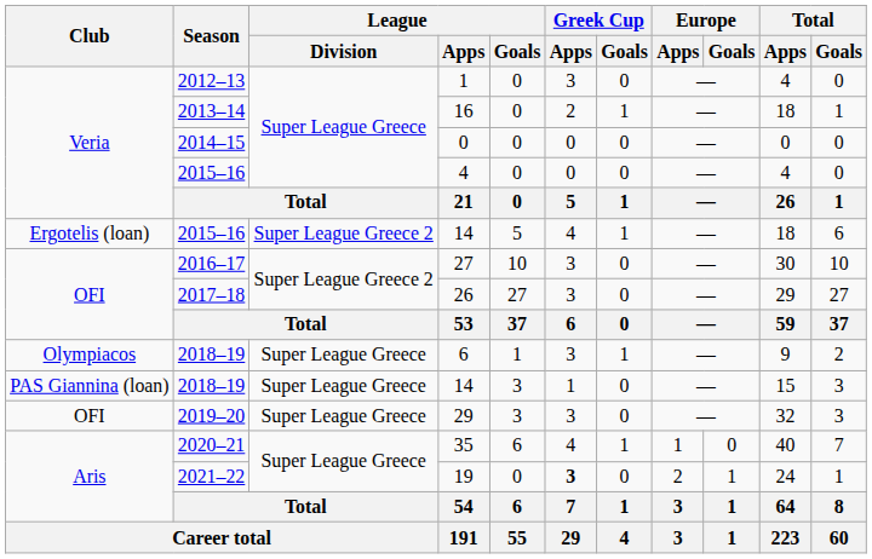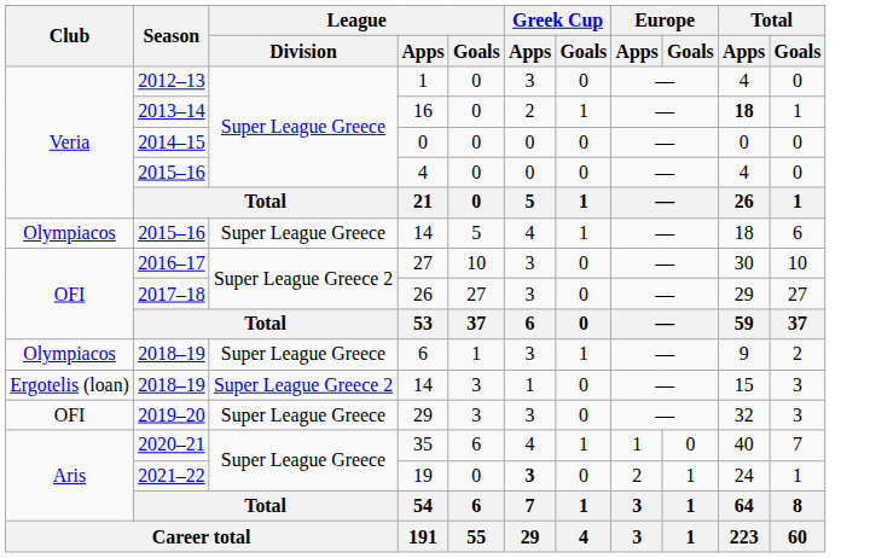 <table class="wikitable" style="text-align: center;">
 <tr>
 <th rowspan="2">Club</th>
 <th rowspan="2">Season</th>
 <th colspan="3">League</th>
 <th colspan="2"><a href='#'>Greek Cup</a></th>
 <th colspan="2">Europe</th>
 <th colspan="2">Total</th>
 </tr>
 <tr>
 <th>Division</th>
 <th>Apps</th>
 <th>Goals</th>
 <th>Apps</th>
 <th>Goals</th>
 <th>Apps</th>
 <th>Goals</th>
 <th>Apps</th>
 <th>Goals</th>
 </tr>
 <tr>
 <td rowspan="5"><a href='#'>Veria</a></td>
 <td><a href='#'>2012–13</a></td>
 <td rowspan="4"><a href='#'>Super League Greece</a></td>
 <td>1</td>
 <td>0</td>
 <td>3</td>
 <td>0</td>
 <td colspan=2>—</td>
 <td>4</td>
 <td>0</td>
 </tr>
 <tr>
 <td><a href='#'>2013–14</a></td>
 <td>16</td>
 <td>0</td>
 <td>2</td>
 <td>1</td>
 <td colspan=2>—</td>
-<td>18</td>
+<td><strong>18</strong></td>
 <td>1</td>
 </tr>
 <tr>
 <td><a href='#'>2014–15</a></td>
 <td>0</td>
 <td>0</td>
 <td>0</td>
 <td>0</td>
 <td colspan=2>—</td>
 <td>0</td>
 <td>0</td>
 </tr>
 <tr>
 <td><a href='#'>2015–16</a></td>
 <td>4</td>
 <td>0</td>
 <td>0</td>
 <td>0</td>
 <td colspan="2">—</td>
 <td>4</td>
 <td>0</td>
 </tr>
 <tr>
 <th colspan="2">Total</th>
 <th>21</th>
 <th>0</th>
 <th>5</th>
 <th>1</th>
 <th colspan=2>—</th>
 <th>26</th>
 <th>1</th>
 </tr>
 <tr>
-<td><a href='#'>Ergotelis</a> (loan)</td>
+<td><a href='#'>Olympiacos</a></td>
 <td><a href='#'>2015–16</a></td>
-<td><a href='#'>Super League Greece 2</a></td>
+<td>Super League Greece</td>
 <td>14</td>
 <td>5</td>
 <td>4</td>
 <td>1</td>
 <td colspan=2>—</td>
 <td>18</td>
 <td>6</td>
 </tr>
 <tr>
 <td rowspan="3"><a href='#'>OFI</a></td>
 <td><a href='#'>2016–17</a></td>
 <td rowspan="2">Super League Greece 2</td>
 <td>27</td>
 <td>10</td>
 <td>3</td>
 <td>0</td>
 <td colspan="2">—</td>
 <td>30</td>
 <td>10</td>
 </tr>
 <tr>
 <td><a href='#'>2017–18</a></td>
 <td>26</td>
 <td>27</td>
 <td>3</td>
 <td>0</td>
 <td colspan="2">—</td>
 <td>29</td>
 <td>27</td>
 </tr>
 <tr>
 <th colspan="2">Total</th>
 <th>53</th>
 <th>37</th>
 <th>6</th>
 <th>0</th>
 <th colspan="2">—</th>
 <th>59</th>
 <th>37</th>
 </tr>
 <tr>
 <td><a href='#'>Olympiacos</a></td>
 <td><a href='#'>2018–19</a></td>
 <td>Super League Greece</td>
 <td>6</td>
 <td>1</td>
 <td>3</td>
 <td>1</td>
 <td colspan="2">—</td>
 <td>9</td>
 <td>2</td>
 </tr>
 <tr>
-<td><a href='#'>PAS Giannina</a> (loan)</td>
+<td><a href='#'>Ergotelis</a> (loan)</td>
 <td><a href='#'>2018–19</a></td>
-<td>Super League Greece</td>
+<td><a href='#'>Super League Greece 2</a></td>
 <td>14</td>
 <td>3</td>
 <td>1</td>
 <td>0</td>
 <td colspan="2">—</td>
 <td>15</td>
 <td>3</td>
 </tr>
 <tr>
 <td>OFI</td>
 <td><a href='#'>2019–20</a></td>
 <td>Super League Greece</td>
 <td>29</td>
 <td>3</td>
 <td>3</td>
 <td>0</td>
 <td colspan="2">—</td>
 <td>32</td>
 <td>3</td>
 </tr>
 <tr>
 <td rowspan="3"><a href='#'>Aris</a></td>
 <td><a href='#'>2020–21</a></td>
 <td rowspan="2">Super League Greece</td>
 <td>35</td>
 <td>6</td>
 <td>4</td>
 <td>1</td>
 <td>1</td>
 <td>0</td>
 <td>40</td>
 <td>7</td>
 </tr>
 <tr>
 <td><a href='#'>2021–22</a></td>
 <td>19</td>
 <td>0</td>
 <td><strong>3</strong></td>
 <td>0</td>
 <td>2</td>
 <td>1</td>
 <td>24</td>
 <td>1</td>
 </tr>
 <tr>
 <th colspan="2">Total</th>
 <th>54</th>
 <th>6</th>
 <th>7</th>
 <th>1</th>
 <th>3</th>
 <th>1</th>
 <th>64</th>
 <th>8</th>
 </tr>
 <tr>
 <th colspan="3">Career total</th>
 <th>191</th>
 <th>55</th>
 <th>29</th>
 <th>4</th>
 <th>3</th>
 <th>1</th>
 <th>223</th>
 <th>60</th>
 </tr>
 </table>
